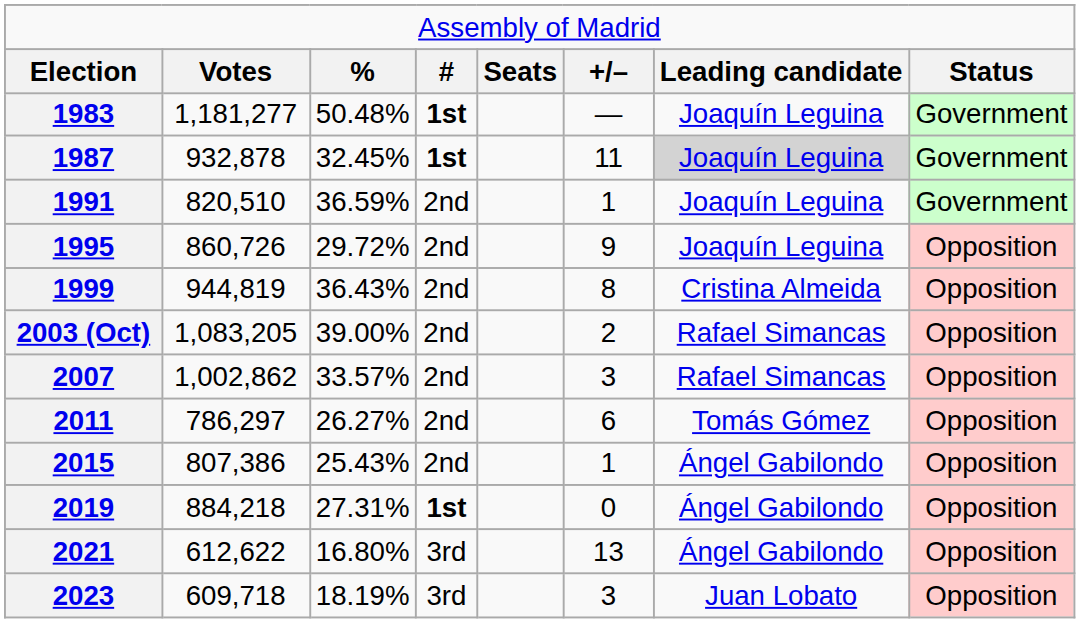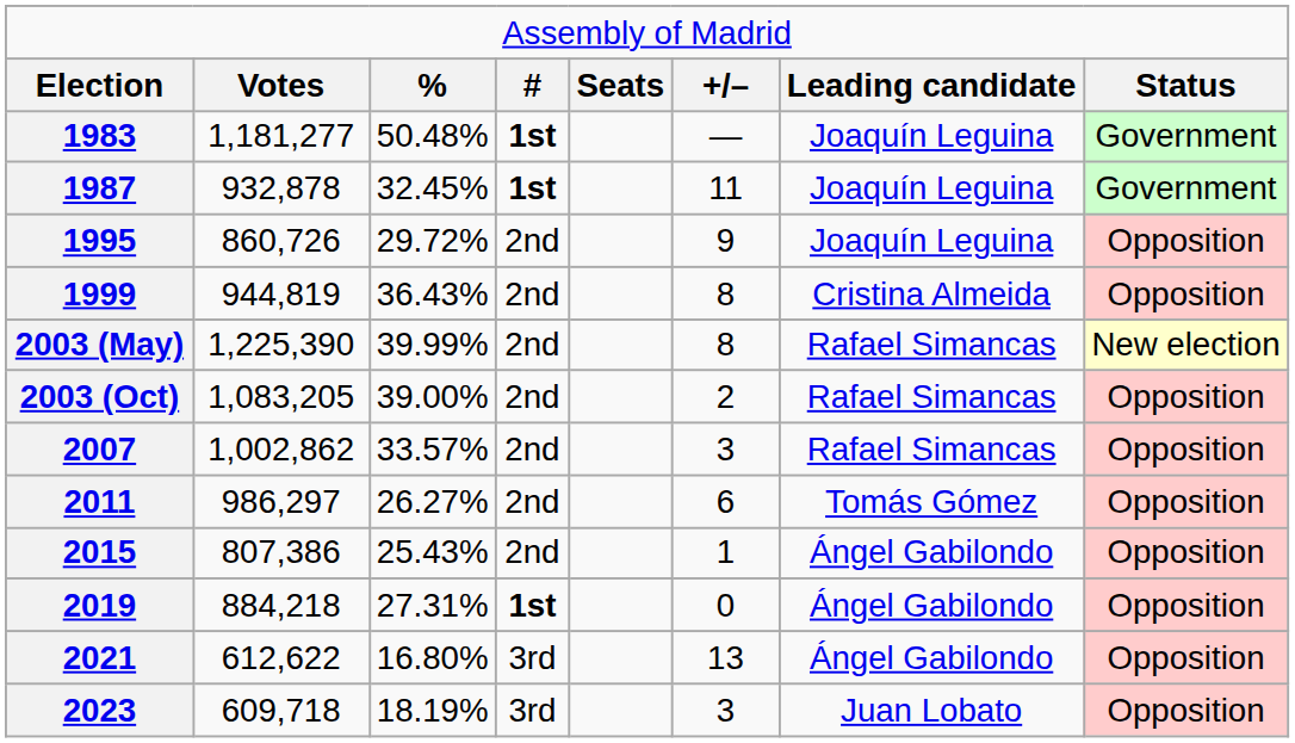 <table class="wikitable" style="font-size:90%; text-align:center;">
 <tr>
 <td colspan="8"><a href='#'>Assembly of Madrid</a></td>
 </tr>
 <tr>
 <th width="75">Election</th>
 <th width="70">Votes</th>
 <th width="35">%</th>
 <th width="25">#</th>
 <th>Seats</th>
 <th width="40">+/–</th>
 <th>Leading candidate</th>
 <th>Status</th>
 </tr>
 <tr>
 <th><a href='#'>1983</a></th>
 <td>1,181,277</td>
 <td>50.48%</td>
 <td><strong>1st</strong></td>
 <td></td>
 <td>—</td>
 <td><a href='#'>Joaquín Leguina</a></td>
 <td style="background:#cfc;">Government</td>
 </tr>
 <tr>
 <th><a href='#'>1987</a></th>
 <td>932,878</td>
 <td>32.45%</td>
 <td><strong>1st</strong></td>
 <td></td>
 <td>11</td>
-<td style="background: lightgrey;"><a href='#'>Joaquín Leguina</a></td>
-<td style="background:#cfc;">Government</td>
-</tr>
-<tr>
-<th><a href='#'>1991</a></th>
-<td>820,510</td>
-<td>36.59%</td>
-<td>2nd</td>
-<td></td>
-<td>1</td>
 <td><a href='#'>Joaquín Leguina</a></td>
 <td style="background:#cfc;">Government</td>
 </tr>
 <tr>
 <th><a href='#'>1995</a></th>
 <td>860,726</td>
 <td>29.72%</td>
 <td>2nd</td>
 <td></td>
 <td>9</td>
 <td><a href='#'>Joaquín Leguina</a></td>
 <td style="background:#fcc;">Opposition</td>
 </tr>
 <tr>
 <th><a href='#'>1999</a></th>
 <td>944,819</td>
 <td>36.43%</td>
 <td>2nd</td>
 <td></td>
 <td>8</td>
 <td><a href='#'>Cristina Almeida</a></td>
 <td style="background:#fcc;">Opposition</td>
 </tr>
 <tr>
+<th><a href='#'>2003 (May)</a></th>
+<td>1,225,390</td>
+<td>39.99%</td>
+<td>2nd</td>
+<td></td>
+<td>8</td>
+<td><a href='#'>Rafael Simancas</a></td>
+<td style="background:#ffc;">New election</td>
+</tr>
+<tr>
 <th><a href='#'>2003 (Oct)</a></th>
 <td>1,083,205</td>
 <td>39.00%</td>
 <td>2nd</td>
 <td></td>
 <td>2</td>
 <td><a href='#'>Rafael Simancas</a></td>
 <td style="background:#fcc;">Opposition</td>
 </tr>
 <tr>
 <th><a href='#'>2007</a></th>
 <td>1,002,862</td>
 <td>33.57%</td>
 <td>2nd</td>
 <td></td>
 <td>3</td>
 <td><a href='#'>Rafael Simancas</a></td>
 <td style="background:#fcc;">Opposition</td>
 </tr>
 <tr>
 <th><a href='#'>2011</a></th>
-<td>786,297</td>
+<td>986,297</td>
 <td>26.27%</td>
 <td>2nd</td>
 <td></td>
 <td>6</td>
 <td><a href='#'>Tomás Gómez</a></td>
 <td style="background:#fcc;">Opposition</td>
 </tr>
 <tr>
 <th><a href='#'>2015</a></th>
 <td>807,386</td>
 <td>25.43%</td>
 <td>2nd</td>
 <td></td>
 <td>1</td>
 <td><a href='#'>Ángel Gabilondo</a></td>
 <td style="background:#fcc;">Opposition</td>
 </tr>
 <tr>
 <th><a href='#'>2019</a></th>
 <td>884,218</td>
 <td>27.31%</td>
 <td><strong>1st</strong></td>
 <td></td>
 <td>0</td>
 <td><a href='#'>Ángel Gabilondo</a></td>
 <td style="background:#fcc;">Opposition</td>
 </tr>
 <tr>
 <th><a href='#'>2021</a></th>
 <td>612,622</td>
 <td>16.80%</td>
 <td>3rd</td>
 <td></td>
 <td>13</td>
 <td><a href='#'>Ángel Gabilondo</a></td>
 <td style="background:#fcc;">Opposition</td>
 </tr>
 <tr>
 <th><a href='#'>2023</a></th>
 <td>609,718</td>
 <td>18.19%</td>
 <td>3rd</td>
 <td></td>
 <td>3</td>
 <td><a href='#'>Juan Lobato</a></td>
 <td style="background:#fcc;">Opposition</td>
 </tr>
 </table>
